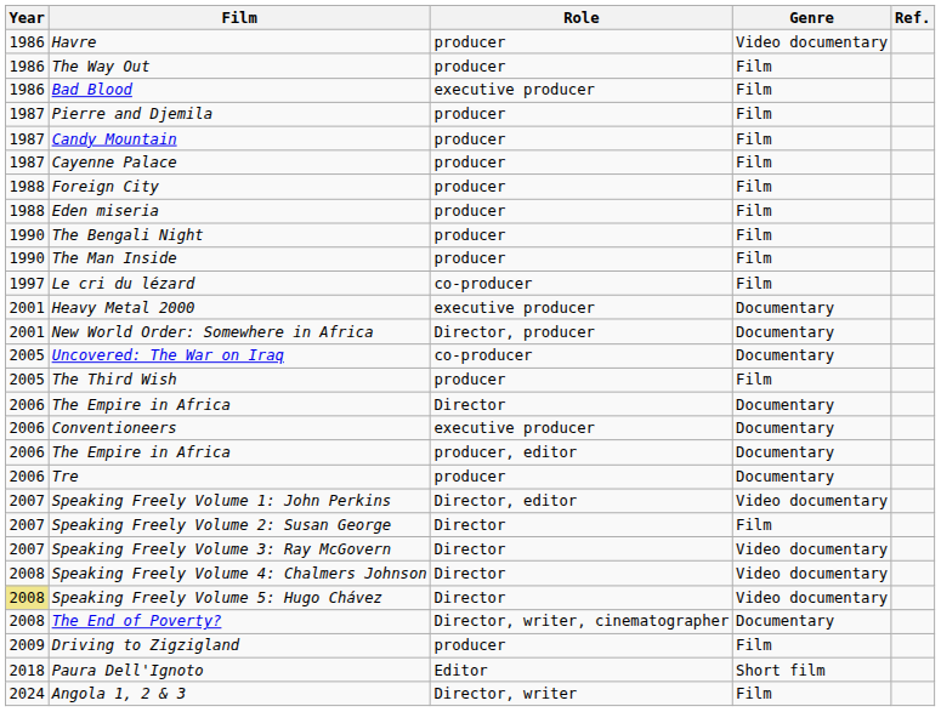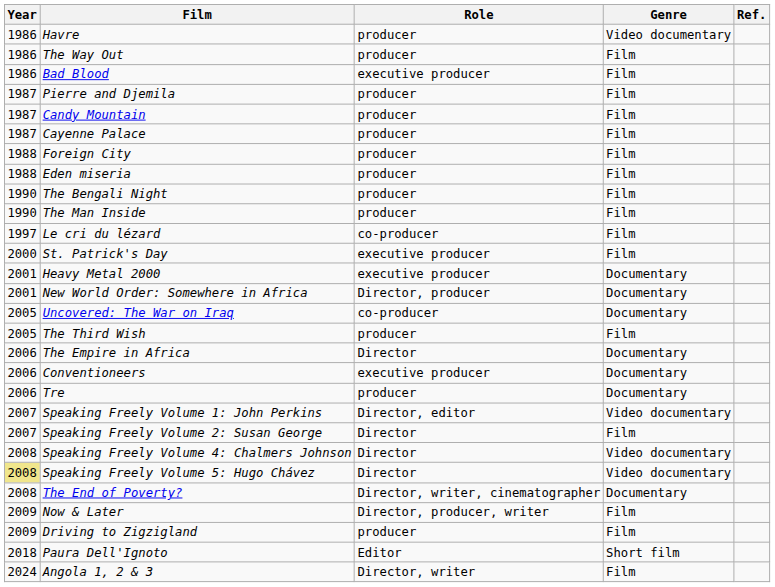 <table class="wikitable">
 <tr>
 <th>Year</th>
 <th>Film</th>
 <th>Role</th>
 <th>Genre</th>
 <th>Ref.</th>
 </tr>
 <tr>
 <td>1986</td>
 <td><em>Havre</em></td>
 <td>producer</td>
 <td>Video documentary</td>
 <td></td>
 </tr>
 <tr>
 <td>1986</td>
 <td><em>The Way Out</em></td>
 <td>producer</td>
 <td>Film</td>
 <td></td>
 </tr>
 <tr>
 <td>1986</td>
 <td><em><a href='#'>Bad Blood</a></em></td>
 <td>executive producer</td>
 <td>Film</td>
 <td></td>
 </tr>
 <tr>
 <td>1987</td>
 <td><em>Pierre and Djemila</em></td>
 <td>producer</td>
 <td>Film</td>
 <td></td>
 </tr>
 <tr>
 <td>1987</td>
 <td><em><a href='#'>Candy Mountain</a></em></td>
 <td>producer</td>
 <td>Film</td>
 <td></td>
 </tr>
 <tr>
 <td>1987</td>
 <td><em>Cayenne Palace</em></td>
 <td>producer</td>
 <td>Film</td>
 <td></td>
 </tr>
 <tr>
 <td>1988</td>
 <td><em>Foreign City</em></td>
 <td>producer</td>
 <td>Film</td>
 <td></td>
 </tr>
 <tr>
 <td>1988</td>
 <td><em>Eden miseria</em></td>
 <td>producer</td>
 <td>Film</td>
 <td></td>
 </tr>
 <tr>
 <td>1990</td>
 <td><em>The Bengali Night</em></td>
 <td>producer</td>
 <td>Film</td>
 <td></td>
 </tr>
 <tr>
 <td>1990</td>
 <td><em>The Man Inside</em></td>
 <td>producer</td>
 <td>Film</td>
 <td></td>
 </tr>
 <tr>
 <td>1997</td>
 <td><em>Le cri du lézard</em></td>
 <td>co-producer</td>
 <td>Film</td>
 <td></td>
 </tr>
 <tr>
+<td>2000</td>
+<td><em>St. Patrick's Day</em></td>
+<td>executive producer</td>
+<td>Film</td>
+<td></td>
+</tr>
+<tr>
 <td>2001</td>
 <td><em>Heavy Metal 2000</em></td>
 <td>executive producer</td>
 <td>Documentary</td>
 <td></td>
 </tr>
 <tr>
 <td>2001</td>
 <td><em>New World Order: Somewhere in Africa</em></td>
 <td>Director, producer</td>
 <td>Documentary</td>
 <td></td>
 </tr>
 <tr>
 <td>2005</td>
 <td><em><a href='#'>Uncovered: The War on Iraq</a></em></td>
 <td>co-producer</td>
 <td>Documentary</td>
 <td></td>
 </tr>
 <tr>
 <td>2005</td>
 <td><em>The Third Wish</em></td>
 <td>producer</td>
 <td>Film</td>
 <td></td>
 </tr>
 <tr>
 <td>2006</td>
 <td><em>The Empire in Africa</em></td>
 <td>Director</td>
 <td>Documentary</td>
 <td></td>
 </tr>
 <tr>
 <td>2006</td>
 <td><em>Conventioneers</em></td>
 <td>executive producer</td>
 <td>Documentary</td>
 <td></td>
 </tr>
 <tr>
 <td>2006</td>
-<td><em>The Empire in Africa</em></td>
-<td>producer, editor</td>
-<td>Documentary</td>
-<td></td>
-</tr>
-<tr>
-<td>2006</td>
 <td><em>Tre</em></td>
 <td>producer</td>
 <td>Documentary</td>
 <td></td>
 </tr>
 <tr>
 <td>2007</td>
 <td><em>Speaking Freely Volume 1: John Perkins</em></td>
 <td>Director, editor</td>
 <td>Video documentary</td>
 <td></td>
 </tr>
 <tr>
 <td>2007</td>
 <td><em>Speaking Freely Volume 2: Susan George</em></td>
 <td>Director</td>
 <td>Film</td>
-<td></td>
-</tr>
-<tr>
-<td>2007</td>
-<td><em>Speaking Freely Volume 3: Ray McGovern</em></td>
-<td>Director</td>
-<td>Video documentary</td>
 <td></td>
 </tr>
 <tr>
 <td>2008</td>
 <td><em>Speaking Freely Volume 4: Chalmers Johnson</em></td>
 <td>Director</td>
 <td>Video documentary</td>
 <td></td>
 </tr>
 <tr>
 <td style="background: khaki;">2008</td>
 <td><em>Speaking Freely Volume 5: Hugo Chávez</em></td>
 <td>Director</td>
 <td>Video documentary</td>
 <td></td>
 </tr>
 <tr>
 <td>2008</td>
 <td><em><a href='#'>The End of Poverty?</a></em></td>
 <td>Director, writer, cinematographer</td>
 <td>Documentary</td>
 <td></td>
 </tr>
 <tr>
 <td>2009</td>
+<td><em>Now & Later</em></td>
+<td>Director, producer, writer</td>
+<td>Film</td>
+<td></td>
+</tr>
+<tr>
+<td>2009</td>
 <td><em>Driving to Zigzigland</em></td>
 <td>producer</td>
 <td>Film</td>
 <td></td>
 </tr>
 <tr>
 <td>2018</td>
 <td><em>Paura Dell'Ignoto</em></td>
 <td>Editor</td>
 <td>Short film</td>
 <td></td>
 </tr>
 <tr>
 <td>2024</td>
 <td><em>Angola 1, 2 & 3</em></td>
 <td>Director, writer</td>
 <td>Film</td>
 <td></td>
 </tr>
 </table>
